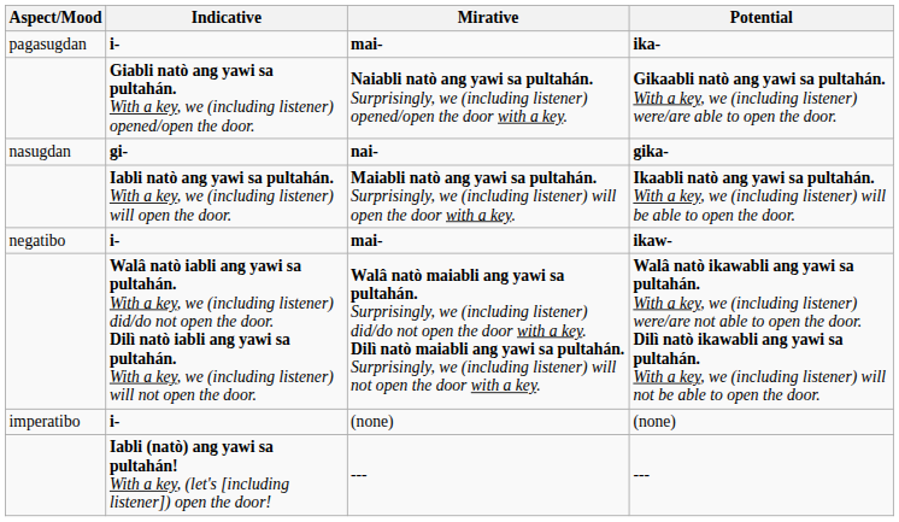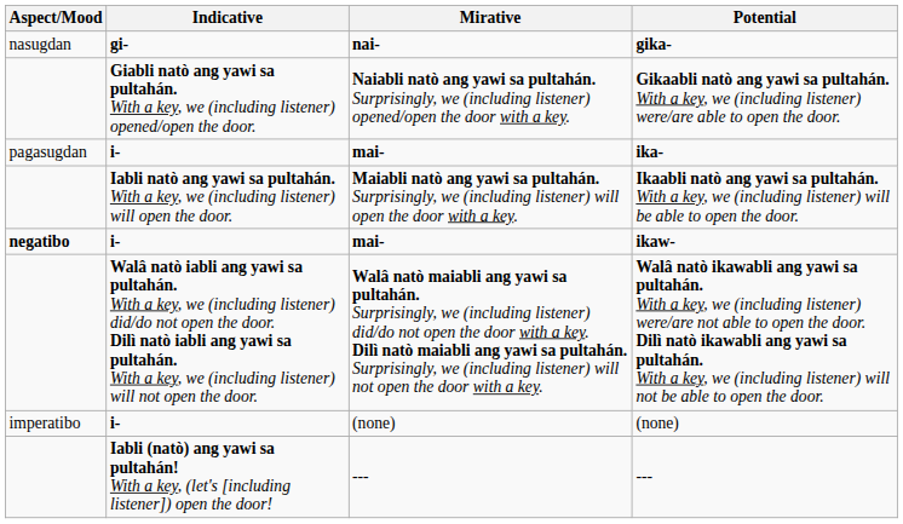 <table class="wikitable">
 <tr>
 <th>Aspect/Mood</th>
 <th>Indicative</th>
 <th>Mirative</th>
 <th>Potential</th>
+</tr>
+<tr>
+<td>nasugdan</td>
+<td><strong>gi-</strong></td>
+<td><strong>nai-</strong></td>
+<td><strong>gika-</strong></td>
+</tr>
+<tr>
+<td></td>
+<td><strong>Giabli natò ang yawi sa pultahán.</strong><br><em><u>With a key</u>, we (including listener) opened/open the door.</em></td>
+<td><strong>Naiabli natò ang yawi sa pultahán.</strong><br><em>Surprisingly, we (including listener) opened/open the door <u>with a key</u>.</em></td>
+<td><strong>Gikaabli natò ang yawi sa pultahán.</strong><br><em><u>With a key</u>, we (including listener) were/are able to open the door.</em></td>
 </tr>
 <tr>
 <td>pagasugdan</td>
 <td><strong>i-</strong></td>
 <td><strong>mai-</strong></td>
 <td><strong>ika-</strong></td>
 </tr>
 <tr>
 <td></td>
-<td><strong>Giabli natò ang yawi sa pultahán.</strong><br><em><u>With a key</u>, we (including listener) opened/open the door.</em></td>
-<td><strong>Naiabli natò ang yawi sa pultahán.</strong><br><em>Surprisingly, we (including listener) opened/open the door <u>with a key</u>.</em></td>
-<td><strong>Gikaabli natò ang yawi sa pultahán.</strong><br><em><u>With a key</u>, we (including listener) were/are able to open the door.</em></td>
-</tr>
-<tr>
-<td>nasugdan</td>
-<td><strong>gi-</strong></td>
-<td><strong>nai-</strong></td>
-<td><strong>gika-</strong></td>
-</tr>
-<tr>
-<td></td>
 <td><strong>Iabli natò ang yawi sa pultahán.</strong><br><em><u>With a key</u>, we (including listener) will open the door.</em></td>
 <td><strong>Maiabli natò ang yawi sa pultahán.</strong><br><em>Surprisingly, we (including listener) will open the door <u>with a key</u>.</em></td>
 <td><strong>Ikaabli natò ang yawi sa pultahán.</strong><br><em><u>With a key</u>, we (including listener) will be able to open the door.</em></td>
 </tr>
 <tr>
-<td>negatibo</td>
+<td><strong>negatibo</strong></td>
 <td><strong>i-</strong></td>
 <td><strong>mai-</strong></td>
 <td><strong>ikaw-</strong></td>
 </tr>
 <tr>
 <td></td>
 <td><strong>Walâ natò iabli ang yawi sa pultahán.</strong><br><em><u>With a key</u>, we (including listener) did/do not open the door.</em><br><strong>Dilì natò iabli ang yawi sa pultahán.</strong><br><em><u>With a key</u>, we (including listener) will not open the door.</em></td>
 <td><strong>Walâ natò maiabli ang yawi sa pultahán.</strong><br><em>Surprisingly, we (including listener) did/do not open the door <u>with a key</u>.</em><br><strong>Dilì natò maiabli ang yawi sa pultahán.</strong><br><em>Surprisingly, we (including listener) will not open the door <u>with a key</u>.</em></td>
 <td><strong>Walâ natò ikawabli ang yawi sa pultahán.</strong><br><em><u>With a key</u>, we (including listener) were/are not able to open the door.</em><br><strong>Dilì natò ikawabli ang yawi sa pultahán.</strong><br><em><u>With a key</u>, we (including listener) will not be able to open the door.</em></td>
 </tr>
 <tr>
 <td>imperatibo</td>
 <td><strong>i-</strong></td>
 <td>(none)</td>
 <td>(none)</td>
 </tr>
 <tr>
 <td></td>
 <td><strong>Iabli (natò) ang yawi sa pultahán!</strong><br><em><u>With a key</u>, (let's [including listener]) open the door!</em></td>
 <td>---</td>
 <td>---</td>
 </tr>
 </table>
